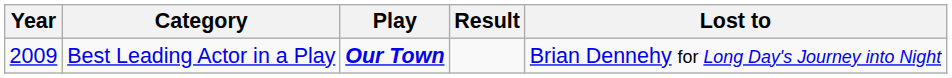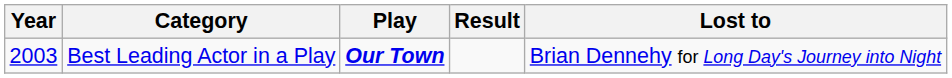 <table class="wikitable plainrowheaders sortable">
 <tr>
 <th>Year</th>
 <th>Category</th>
 <th>Play</th>
 <th>Result</th>
 <th>Lost to</th>
 </tr>
 <tr>
-<td><a href='#'>2009</a></td>
+<td><a href='#'>2003</a></td>
 <td><a href='#'>Best Leading Actor in a Play</a></td>
 <td><strong><a href='#'><em>Our Town</em></a></strong></td>
 <td></td>
 <td><a href='#'>Brian Dennehy</a> <small>for <a href='#'><em>Long Day's Journey into Night</em></a></small></td>
 </tr>
 </table>
